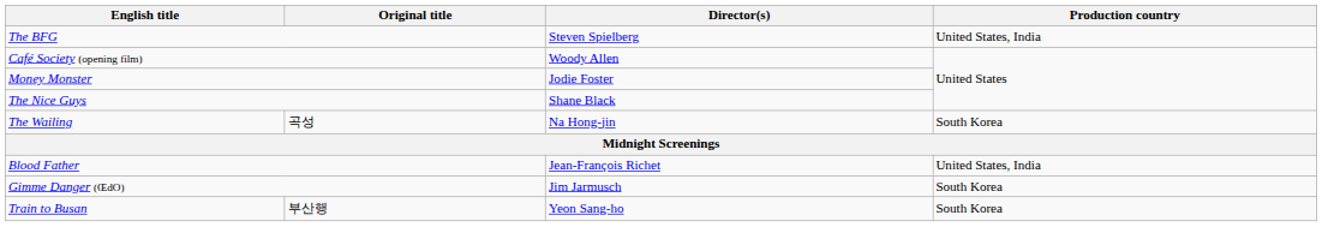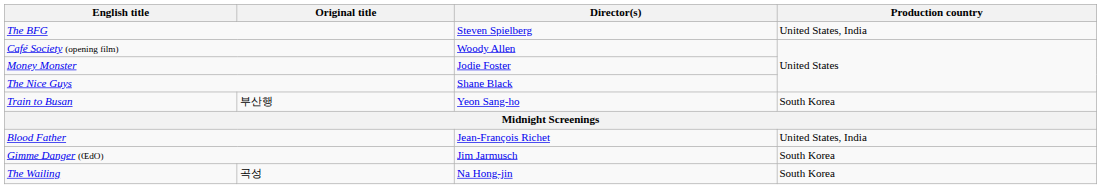 <table class="wikitable" style="width:100%; margin-bottom:2px" cellpadding="5">
 <tr>
 <th scope="col">English title</th>
 <th scope="col">Original title</th>
 <th scope="col">Director(s)</th>
 <th scope="col">Production country</th>
 </tr>
 <tr>
 <td colspan=2><em><a href='#'>The BFG</a></em></td>
 <td><a href='#'>Steven Spielberg</a></td>
 <td>United States, India</td>
 </tr>
 <tr>
 <td colspan=2><em><a href='#'>Café Society</a></em> <small>(opening film)</small></td>
 <td><a href='#'>Woody Allen</a></td>
 <td rowspan="3">United States</td>
 </tr>
 <tr>
 <td colspan=2><em><a href='#'>Money Monster</a></em></td>
 <td><a href='#'>Jodie Foster</a></td>
 </tr>
 <tr>
 <td colspan=2><em><a href='#'>The Nice Guys</a></em></td>
 <td><a href='#'>Shane Black</a></td>
 </tr>
 <tr>
-<td><em><a href='#'>The Wailing</a></em></td>
-<td>곡성</td>
-<td><a href='#'>Na Hong-jin</a></td>
+<td><em><a href='#'>Train to Busan</a></em></td>
+<td>부산행</td>
+<td><a href='#'>Yeon Sang-ho</a></td>
 <td>South Korea</td>
 </tr>
 <tr>
 <th colspan="4">Midnight Screenings</th>
 </tr>
 <tr>
 <td colspan=2><em><a href='#'>Blood Father</a></em></td>
 <td><a href='#'>Jean-François Richet</a></td>
 <td>United States, India</td>
 </tr>
 <tr>
 <td colspan=2><em><a href='#'>Gimme Danger</a></em> <small>(ŒdO)</small></td>
 <td><a href='#'>Jim Jarmusch</a></td>
 <td>South Korea</td>
 </tr>
 <tr>
-<td><em><a href='#'>Train to Busan</a></em></td>
-<td>부산행</td>
-<td><a href='#'>Yeon Sang-ho</a></td>
+<td><em><a href='#'>The Wailing</a></em></td>
+<td>곡성</td>
+<td><a href='#'>Na Hong-jin</a></td>
 <td>South Korea</td>
 </tr>
 </table>
